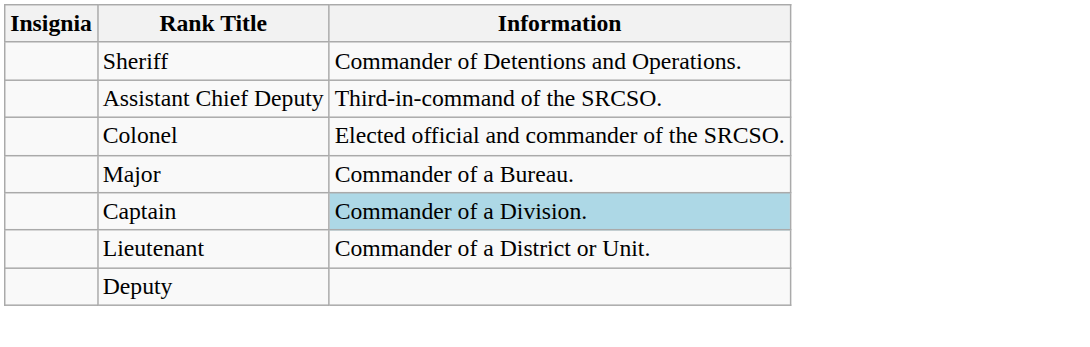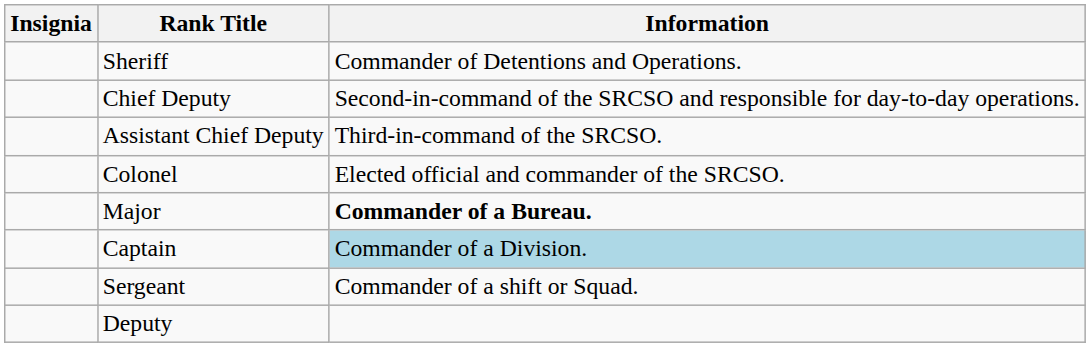 <table class="wikitable">
 <tr>
 <th>Insignia</th>
 <th>Rank Title</th>
 <th>Information</th>
 </tr>
 <tr>
 <td></td>
 <td>Sheriff</td>
 <td>Commander of Detentions and Operations.</td>
+</tr>
+<tr>
+<td></td>
+<td>Chief Deputy</td>
+<td>Second-in-command of the SRCSO and responsible for day-to-day operations.</td>
 </tr>
 <tr>
 <td></td>
 <td>Assistant Chief Deputy</td>
 <td>Third-in-command of the SRCSO.</td>
 </tr>
 <tr>
 <td></td>
 <td>Colonel</td>
 <td>Elected official and commander of the SRCSO.</td>
 </tr>
 <tr>
 <td></td>
 <td>Major</td>
-<td>Commander of a Bureau.</td>
+<td><strong>Commander of a Bureau.</strong></td>
 </tr>
 <tr>
 <td></td>
 <td>Captain</td>
 <td style="background: lightblue;">Commander of a Division.</td>
 </tr>
 <tr>
 <td></td>
-<td>Lieutenant</td>
-<td>Commander of a District or Unit.</td>
+<td>Sergeant</td>
+<td>Commander of a shift or Squad.</td>
 </tr>
 <tr>
 <td></td>
 <td>Deputy</td>
 <td></td>
 </tr>
 </table>
